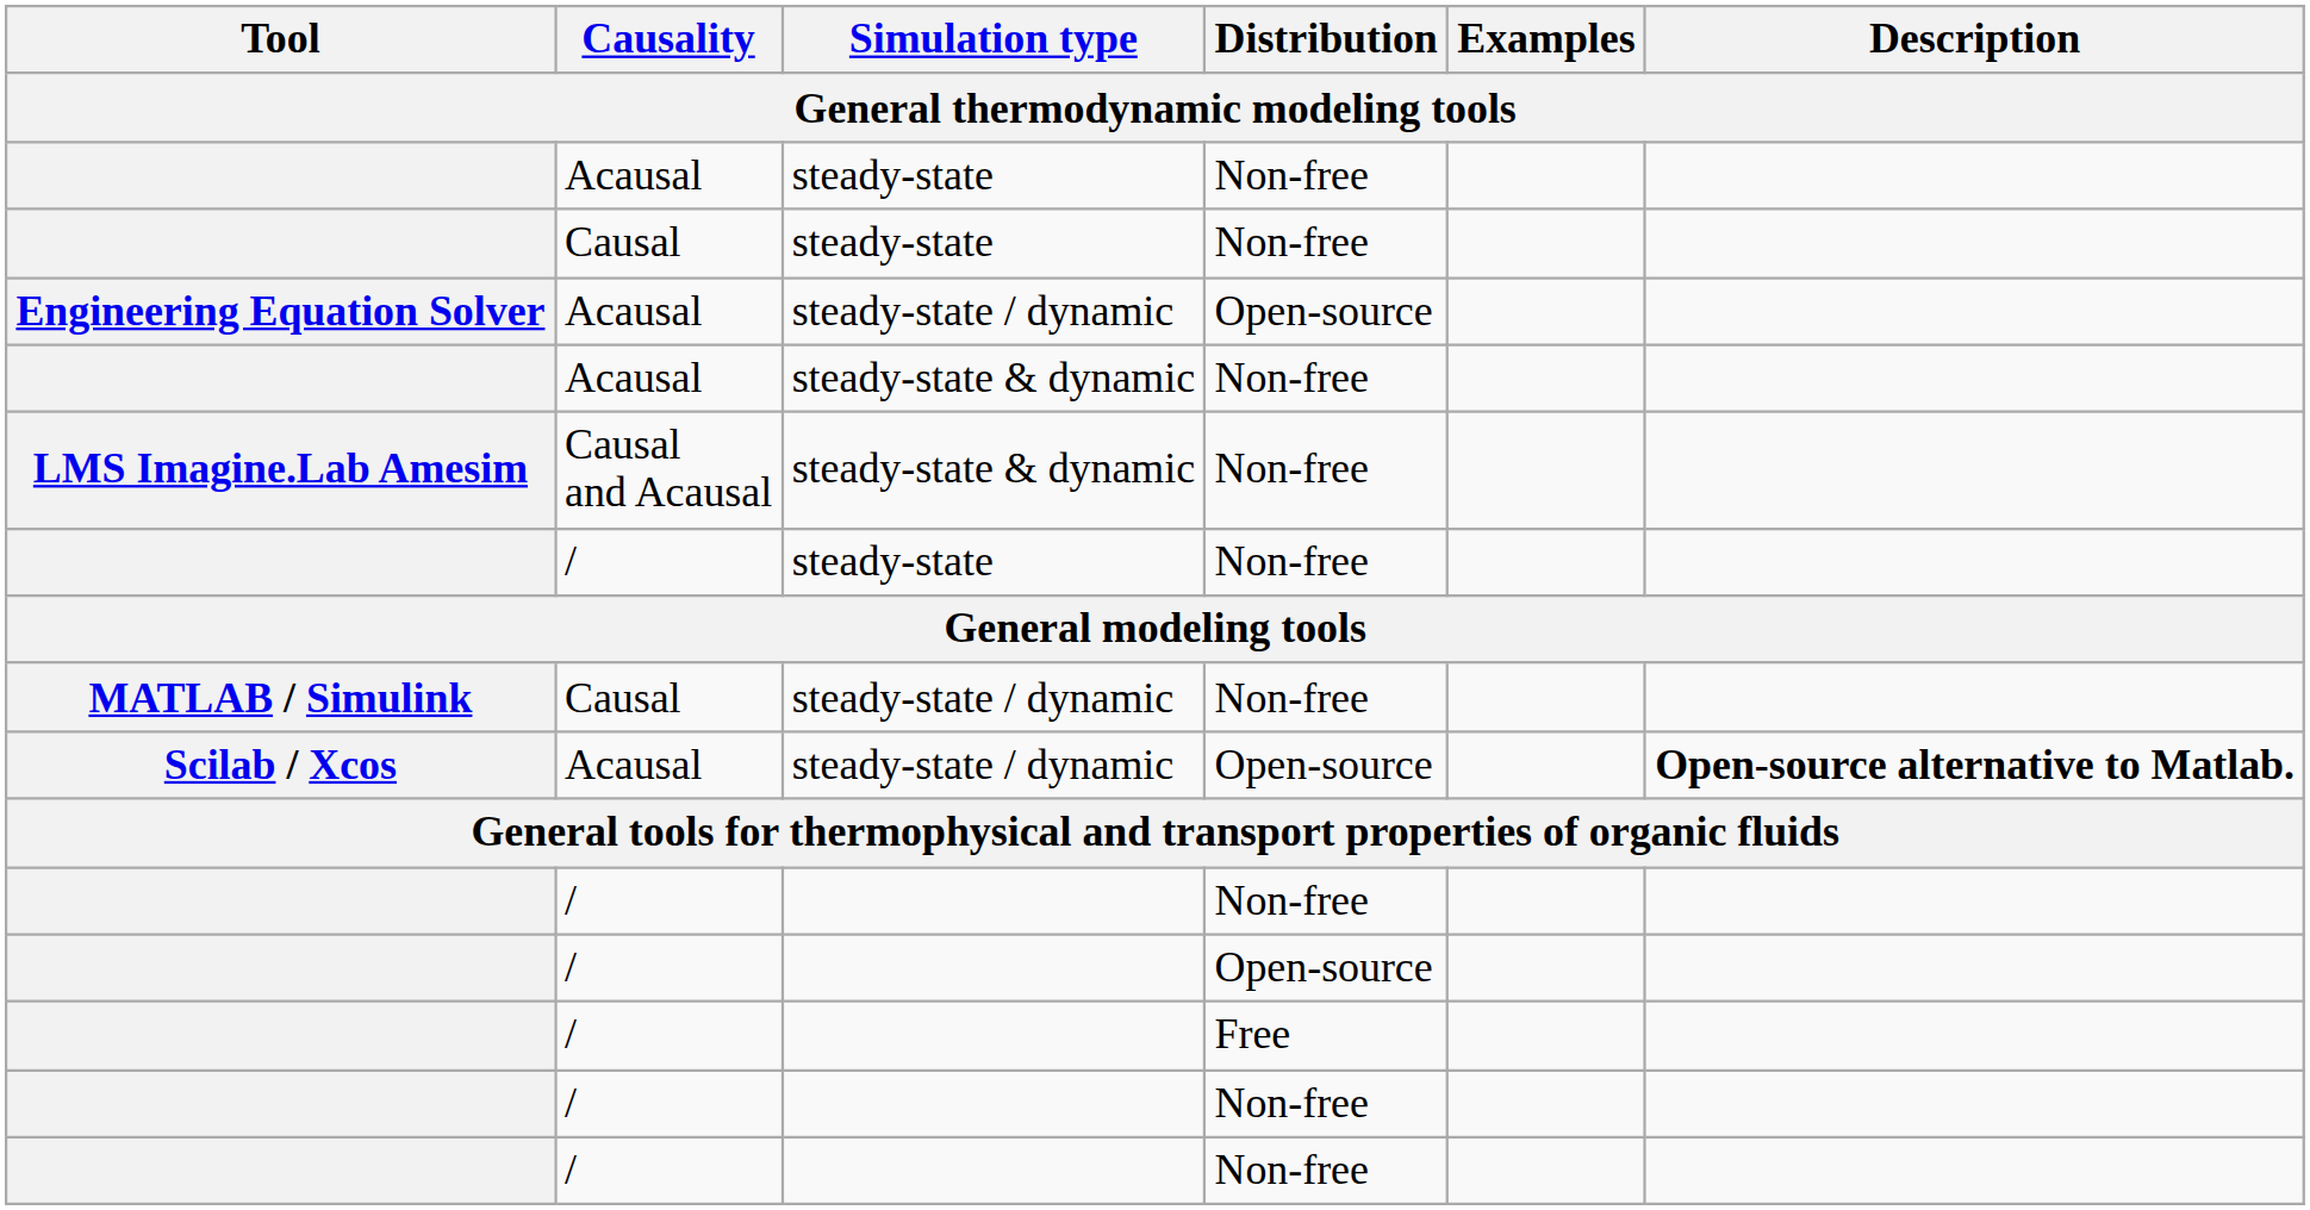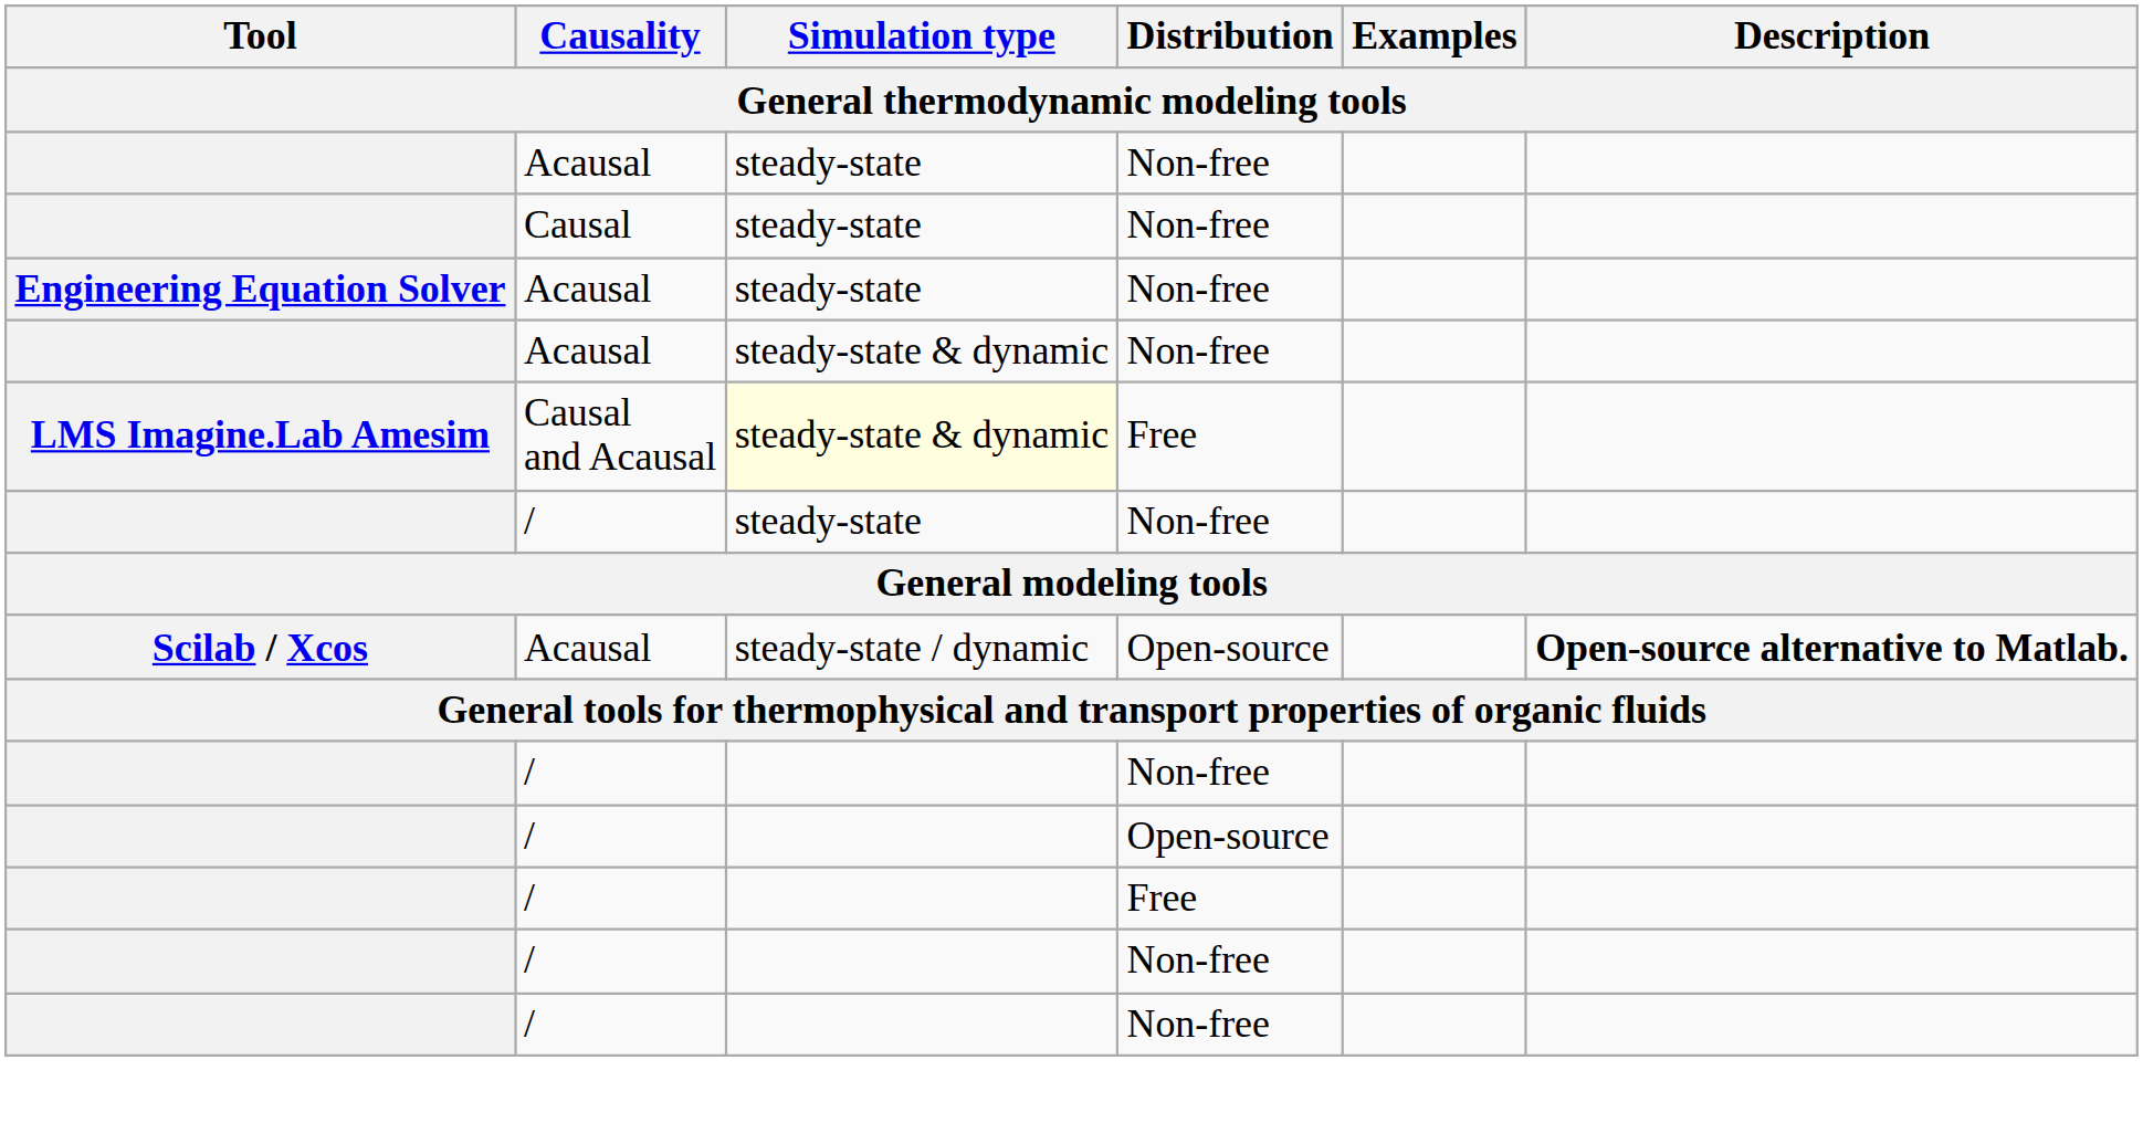 <table class="wikitable">
 <tr>
 <th>Tool</th>
 <th><a href='#'>Causality</a></th>
 <th><a href='#'>Simulation type</a></th>
 <th>Distribution</th>
 <th>Examples</th>
 <th>Description</th>
 </tr>
 <tr>
 <th colspan="6" align="left">General thermodynamic modeling tools</th>
 </tr>
 <tr>
 <th></th>
 <td>Acausal</td>
 <td>steady-state</td>
 <td>Non-free</td>
 <td></td>
 <td></td>
 </tr>
 <tr>
 <th></th>
 <td>Causal</td>
 <td>steady-state</td>
 <td>Non-free</td>
 <td></td>
 <td></td>
 </tr>
 <tr>
 <th><a href='#'>Engineering Equation Solver</a></th>
 <td>Acausal</td>
-<td>steady-state / dynamic</td>
-<td>Open-source</td>
+<td>steady-state</td>
+<td>Non-free</td>
 <td> </td>
 <td></td>
 </tr>
 <tr>
 <th></th>
 <td>Acausal</td>
 <td>steady-state & dynamic</td>
 <td>Non-free</td>
 <td></td>
 <td></td>
 </tr>
 <tr>
 <th><a href='#'>LMS Imagine.Lab Amesim</a></th>
 <td>Causal<br>and Acausal</td>
-<td>steady-state & dynamic</td>
-<td>Non-free</td>
+<td style="background: lightyellow;">steady-state & dynamic</td>
+<td>Free</td>
 <td></td>
 <td></td>
 </tr>
 <tr>
 <th></th>
 <td>/</td>
 <td>steady-state</td>
 <td>Non-free</td>
 <td></td>
 <td></td>
 </tr>
 <tr>
 <th colspan="6" align="left">General modeling tools</th>
-</tr>
-<tr>
-<th><a href='#'>MATLAB</a> / <a href='#'>Simulink</a></th>
-<td>Causal</td>
-<td>steady-state / dynamic</td>
-<td>Non-free</td>
-<td></td>
-<td></td>
 </tr>
 <tr>
 <th><a href='#'>Scilab</a> / <a href='#'>Xcos</a></th>
 <td>Acausal</td>
 <td>steady-state / dynamic</td>
 <td>Open-source</td>
 <td></td>
 <td><strong>Open-source alternative to Matlab.</strong></td>
 </tr>
 <tr>
 <th colspan="6" align="left">General tools for thermophysical and transport properties of organic fluids</th>
 </tr>
 <tr>
 <th></th>
 <td>/</td>
 <td></td>
 <td>Non-free</td>
 <td></td>
 <td></td>
 </tr>
 <tr>
 <th></th>
 <td>/</td>
 <td></td>
 <td>Open-source</td>
 <td></td>
 <td></td>
 </tr>
 <tr>
 <th></th>
 <td>/</td>
 <td></td>
 <td>Free</td>
 <td></td>
 <td></td>
 </tr>
 <tr>
 <th></th>
 <td>/</td>
 <td></td>
 <td>Non-free</td>
 <td></td>
 <td></td>
 </tr>
 <tr>
 <th></th>
 <td>/</td>
 <td></td>
 <td>Non-free</td>
 <td></td>
 <td></td>
 </tr>
 </table>
